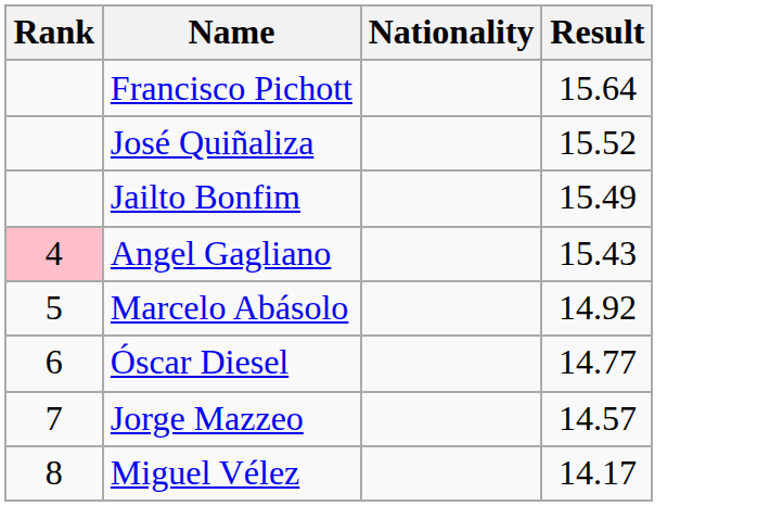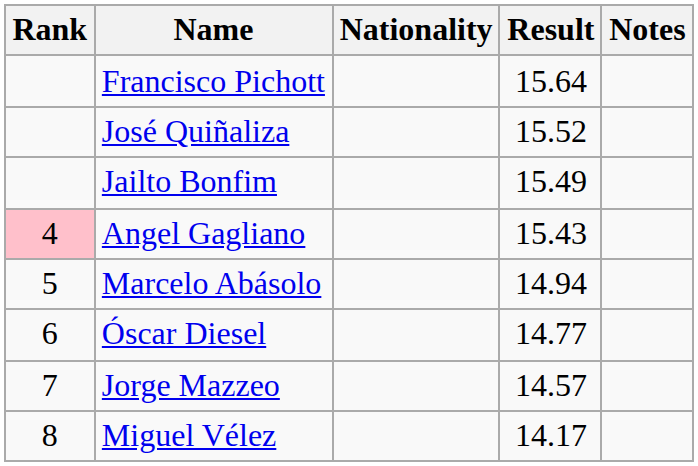 <table class="wikitable sortable" style="text-align:center">
 <tr>
 <th>Rank</th>
 <th>Name</th>
 <th>Nationality</th>
 <th>Result</th>
+<th>Notes</th>
 </tr>
 <tr>
 <td></td>
 <td align=left><a href='#'>Francisco Pichott</a></td>
 <td align=left></td>
 <td>15.64</td>
+<td></td>
 </tr>
 <tr>
 <td></td>
 <td align=left><a href='#'>José Quiñaliza</a></td>
 <td align=left></td>
 <td>15.52</td>
+<td></td>
 </tr>
 <tr>
 <td></td>
 <td align=left><a href='#'>Jailto Bonfim</a></td>
 <td align=left></td>
 <td>15.49</td>
+<td></td>
 </tr>
 <tr>
 <td style="background: pink;">4</td>
 <td align=left><a href='#'>Angel Gagliano</a></td>
 <td align=left></td>
 <td>15.43</td>
+<td></td>
 </tr>
 <tr>
 <td>5</td>
 <td align=left><a href='#'>Marcelo Abásolo</a></td>
 <td align=left></td>
-<td>14.92</td>
+<td>14.94</td>
+<td></td>
 </tr>
 <tr>
 <td>6</td>
 <td align=left><a href='#'>Óscar Diesel</a></td>
 <td align=left></td>
 <td>14.77</td>
+<td></td>
 </tr>
 <tr>
 <td>7</td>
 <td align=left><a href='#'>Jorge Mazzeo</a></td>
 <td align=left></td>
 <td>14.57</td>
+<td></td>
 </tr>
 <tr>
 <td>8</td>
 <td align=left><a href='#'>Miguel Vélez</a></td>
 <td align=left></td>
 <td>14.17</td>
+<td></td>
 </tr>
 </table>
